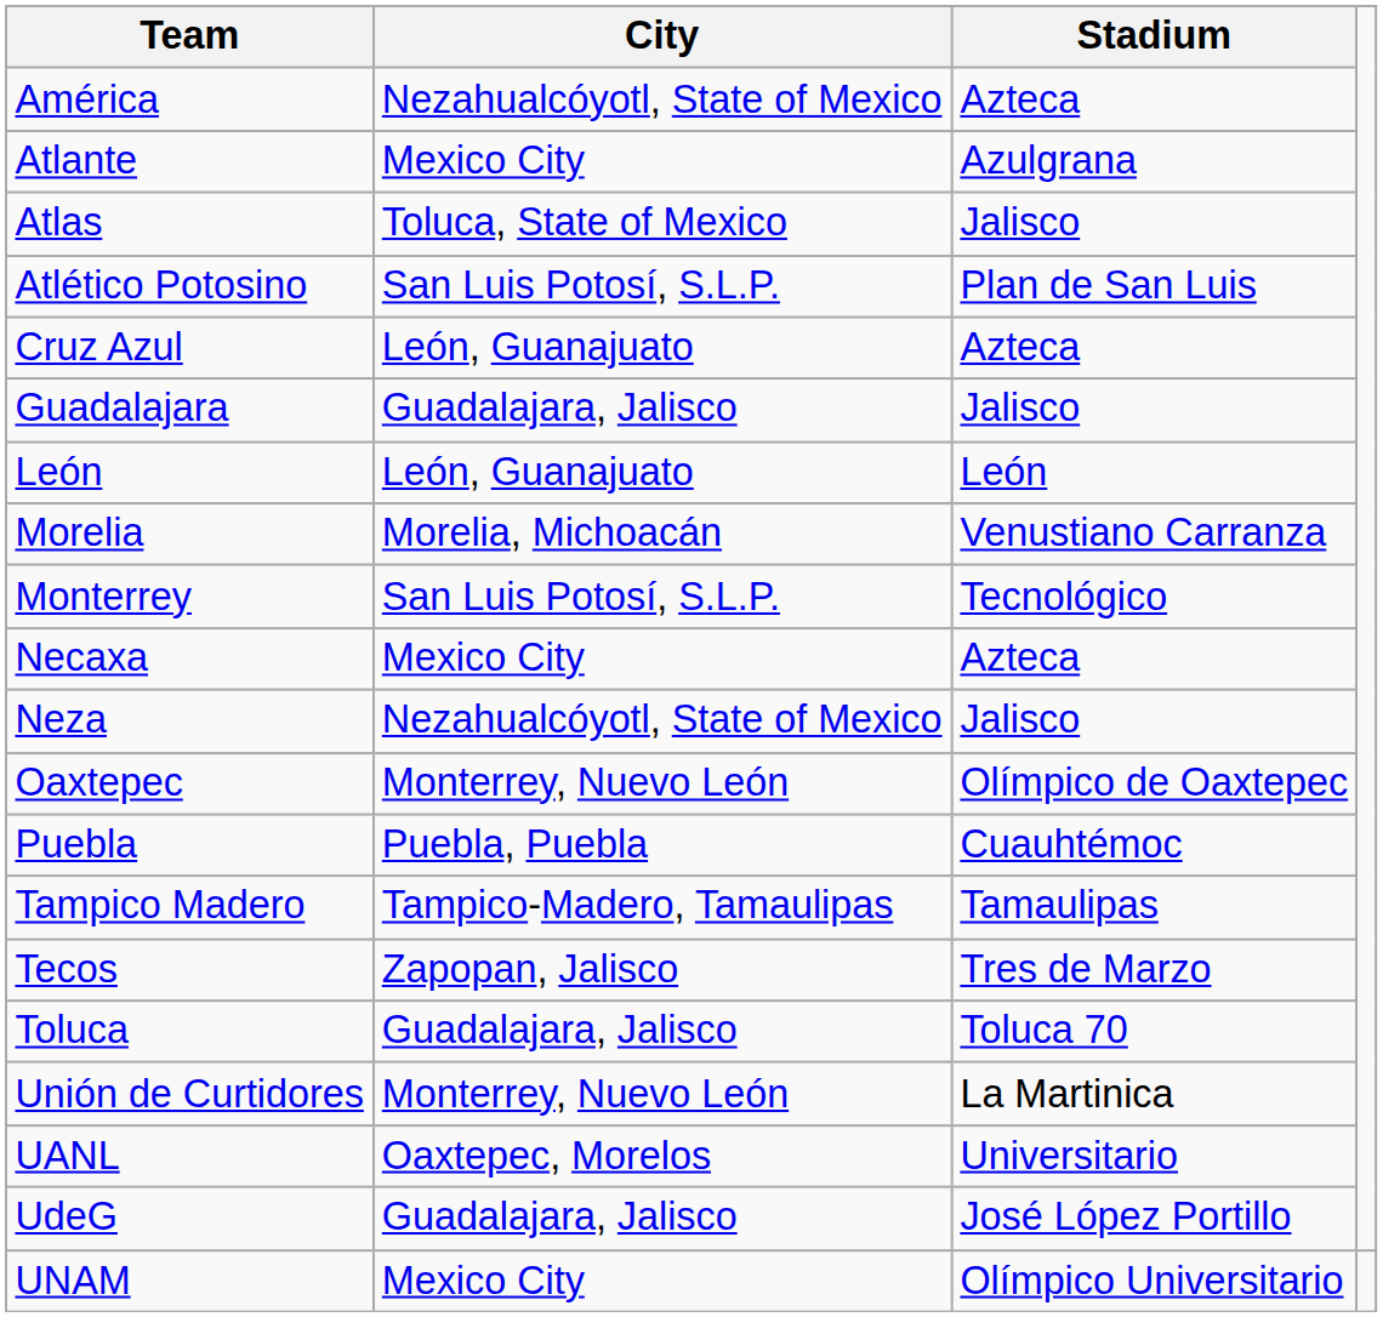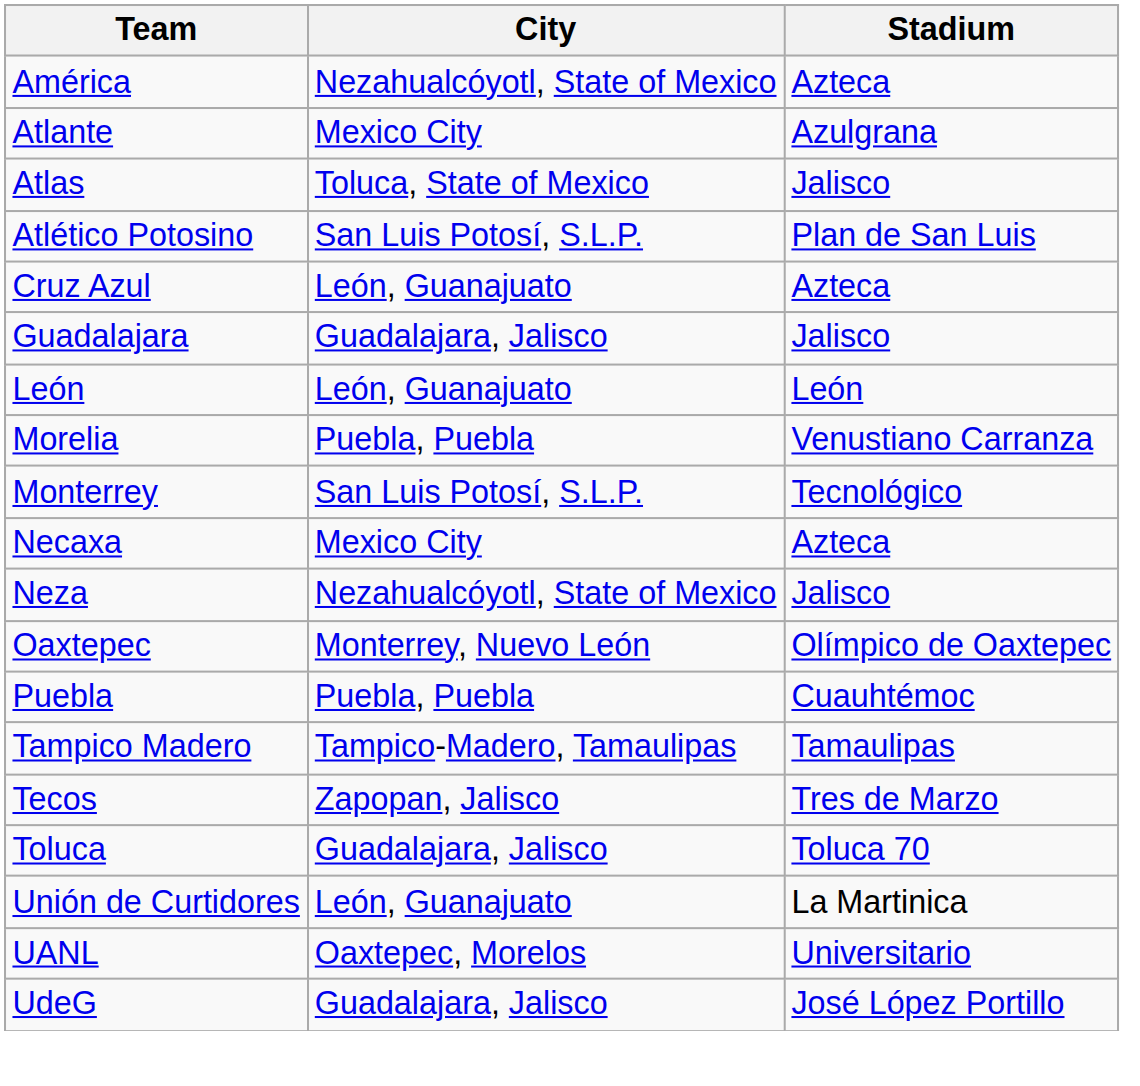 <table class="wikitable" class="toccolours sortable">
 <tr>
 <th>Team</th>
 <th>City</th>
 <th>Stadium</th>
 </tr>
 <tr>
 <td><a href='#'>América</a></td>
 <td><a href='#'>Nezahualcóyotl</a>, <a href='#'>State of Mexico</a></td>
 <td><a href='#'>Azteca</a></td>
 </tr>
 <tr>
 <td><a href='#'>Atlante</a></td>
 <td><a href='#'>Mexico City</a></td>
 <td><a href='#'>Azulgrana</a></td>
 </tr>
 <tr>
 <td><a href='#'>Atlas</a></td>
 <td><a href='#'>Toluca</a>, <a href='#'>State of Mexico</a></td>
 <td><a href='#'>Jalisco</a></td>
 </tr>
 <tr>
 <td><a href='#'>Atlético Potosino</a></td>
 <td><a href='#'>San Luis Potosí</a>, <a href='#'>S.L.P.</a></td>
 <td><a href='#'>Plan de San Luis</a></td>
 </tr>
 <tr>
 <td><a href='#'>Cruz Azul</a></td>
 <td><a href='#'>León</a>, <a href='#'>Guanajuato</a></td>
 <td><a href='#'>Azteca</a></td>
 </tr>
 <tr>
 <td><a href='#'>Guadalajara</a></td>
 <td><a href='#'>Guadalajara</a>, <a href='#'>Jalisco</a></td>
 <td><a href='#'>Jalisco</a></td>
 </tr>
 <tr>
 <td><a href='#'>León</a></td>
 <td><a href='#'>León</a>, <a href='#'>Guanajuato</a></td>
 <td><a href='#'>León</a></td>
 </tr>
 <tr>
 <td><a href='#'>Morelia</a></td>
-<td><a href='#'>Morelia</a>, <a href='#'>Michoacán</a></td>
+<td><a href='#'>Puebla</a>, <a href='#'>Puebla</a></td>
 <td><a href='#'>Venustiano Carranza</a></td>
 </tr>
 <tr>
 <td><a href='#'>Monterrey</a></td>
 <td><a href='#'>San Luis Potosí</a>, <a href='#'>S.L.P.</a></td>
 <td><a href='#'>Tecnológico</a></td>
 </tr>
 <tr>
 <td><a href='#'>Necaxa</a></td>
 <td><a href='#'>Mexico City</a></td>
 <td><a href='#'>Azteca</a></td>
 </tr>
 <tr>
 <td><a href='#'>Neza</a></td>
 <td><a href='#'>Nezahualcóyotl</a>, <a href='#'>State of Mexico</a></td>
 <td><a href='#'>Jalisco</a></td>
 </tr>
 <tr>
 <td><a href='#'>Oaxtepec</a></td>
 <td><a href='#'>Monterrey</a>, <a href='#'>Nuevo León</a></td>
 <td><a href='#'>Olímpico de Oaxtepec</a></td>
 </tr>
 <tr>
 <td><a href='#'>Puebla</a></td>
 <td><a href='#'>Puebla</a>, <a href='#'>Puebla</a></td>
 <td><a href='#'>Cuauhtémoc</a></td>
 </tr>
 <tr>
 <td><a href='#'>Tampico Madero</a></td>
 <td><a href='#'>Tampico</a>-<a href='#'>Madero</a>, <a href='#'>Tamaulipas</a></td>
 <td><a href='#'>Tamaulipas</a></td>
 </tr>
 <tr>
 <td><a href='#'>Tecos</a></td>
 <td><a href='#'>Zapopan</a>, <a href='#'>Jalisco</a></td>
 <td><a href='#'>Tres de Marzo</a></td>
 </tr>
 <tr>
 <td><a href='#'>Toluca</a></td>
 <td><a href='#'>Guadalajara</a>, <a href='#'>Jalisco</a></td>
 <td><a href='#'>Toluca 70</a></td>
 </tr>
 <tr>
 <td><a href='#'>Unión de Curtidores</a></td>
-<td><a href='#'>Monterrey</a>, <a href='#'>Nuevo León</a></td>
+<td><a href='#'>León</a>, <a href='#'>Guanajuato</a></td>
 <td>La Martinica</td>
 </tr>
 <tr>
 <td><a href='#'>UANL</a></td>
 <td><a href='#'>Oaxtepec</a>, <a href='#'>Morelos</a></td>
 <td><a href='#'>Universitario</a></td>
 </tr>
 <tr>
 <td><a href='#'>UdeG</a></td>
 <td><a href='#'>Guadalajara</a>, <a href='#'>Jalisco</a></td>
 <td><a href='#'>José López Portillo</a></td>
 </tr>
-<tr>
-<td><a href='#'>UNAM</a></td>
-<td><a href='#'>Mexico City</a></td>
-<td><a href='#'>Olímpico Universitario</a></td>
-<td></td>
-</tr>
 </table>
